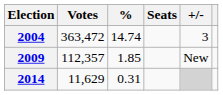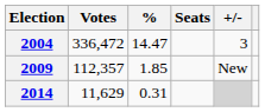 <table class="wikitable" style="text-align:right;">
 <tr>
 <th>Election</th>
 <th>Votes</th>
 <th>%</th>
 <th>Seats</th>
 <th>+/-</th>
 <th></th>
 </tr>
 <tr>
 <th><a href='#'>2004</a></th>
-<td>363,472</td>
-<td>14.74</td>
+<td>336,472</td>
+<td>14.47</td>
 <td></td>
 <td> 3</td>
 <td></td>
 </tr>
 <tr>
 <th><a href='#'>2009</a></th>
 <td>112,357</td>
 <td>1.85</td>
 <td></td>
 <td>New</td>
 <td></td>
 </tr>
 <tr>
 <th><a href='#'>2014</a></th>
 <td>11,629</td>
 <td>0.31</td>
 <td></td>
 <td bgcolor="lightgrey"></td>
 <td></td>
 </tr>
 </table>
